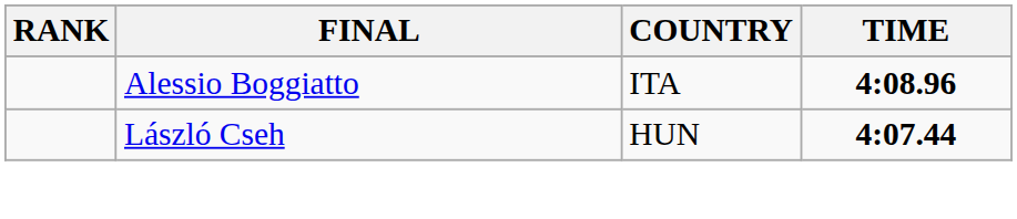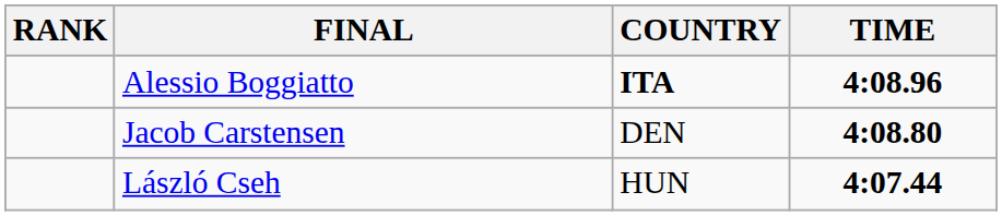 <table class="wikitable">
 <tr>
 <th>RANK</th>
 <th align="left" style="width: 15em">FINAL</th>
 <th>COUNTRY</th>
 <th style="width: 6em">TIME</th>
 </tr>
 <tr>
 <td align="center"></td>
 <td><a href='#'>Alessio Boggiatto</a></td>
-<td> ITA</td>
+<td><strong> ITA</strong></td>
 <td align="center"><strong>4:08.96</strong></td>
+</tr>
+<tr>
+<td align="center"></td>
+<td><a href='#'>Jacob Carstensen</a></td>
+<td> DEN</td>
+<td align="center"><strong>4:08.80</strong></td>
 </tr>
 <tr>
 <td align="center"></td>
 <td><a href='#'>László Cseh</a></td>
 <td> HUN</td>
 <td align="center"><strong>4:07.44</strong></td>
 </tr>
 </table>
